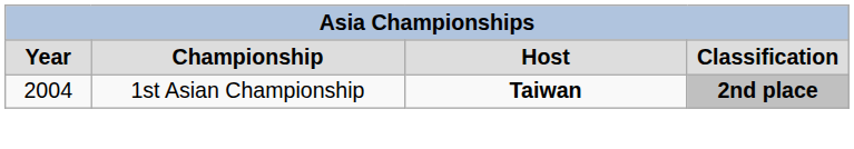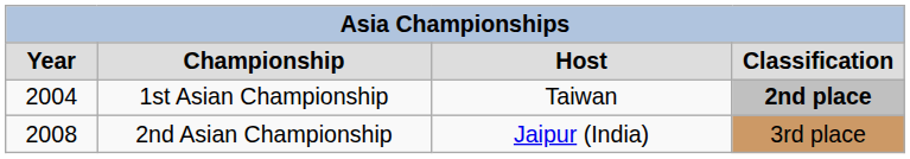 <table class="wikitable" style=font-size:90%>
 <tr align=center style="background:#B0C4DE;">
 <td colspan=4><strong>Asia Championships</strong></td>
 </tr>
 <tr align=center bgcolor="#dddddd">
 <td width=50><strong>Year</strong></td>
 <td width=200><strong>Championship</strong></td>
 <td width=180><strong>Host</strong></td>
 <td width=100><strong>Classification</strong></td>
 </tr>
 <tr align=center>
 <td>2004</td>
 <td>1st Asian Championship</td>
-<td><strong>Taiwan</strong></td>
+<td>Taiwan</td>
 <td bgcolor="silver" align="center"><strong> 2nd place</strong></td>
 </tr>
+<tr align=center>
+<td>2008</td>
+<td>2nd Asian Championship</td>
+<td><a href='#'>Jaipur</a> (India)</td>
+<td bgcolor="#CC9966" align="center"> 3rd place</td>
+</tr>
 </table>
